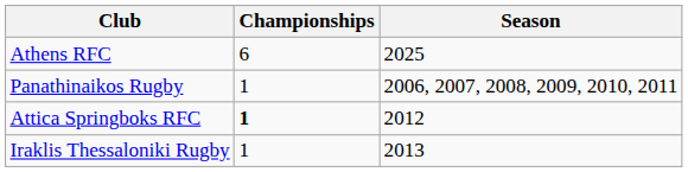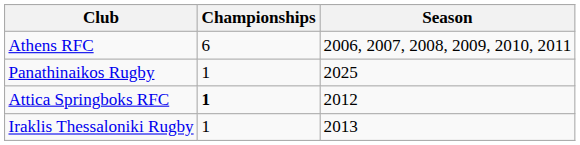 <table class="wikitable sortable">
 <tr>
 <th>Club</th>
 <th>Championships</th>
 <th>Season</th>
 </tr>
 <tr>
 <td><a href='#'>Athens RFC</a></td>
 <td>6</td>
-<td>2025</td>
+<td>2006, 2007, 2008, 2009, 2010, 2011</td>
 </tr>
 <tr>
 <td><a href='#'>Panathinaikos Rugby</a></td>
 <td>1</td>
-<td>2006, 2007, 2008, 2009, 2010, 2011</td>
+<td>2025</td>
 </tr>
 <tr>
 <td><a href='#'>Attica Springboks RFC</a></td>
 <td><strong>1</strong></td>
 <td>2012</td>
 </tr>
 <tr>
 <td><a href='#'>Iraklis Thessaloniki Rugby</a></td>
 <td>1</td>
 <td>2013</td>
 </tr>
 </table>
